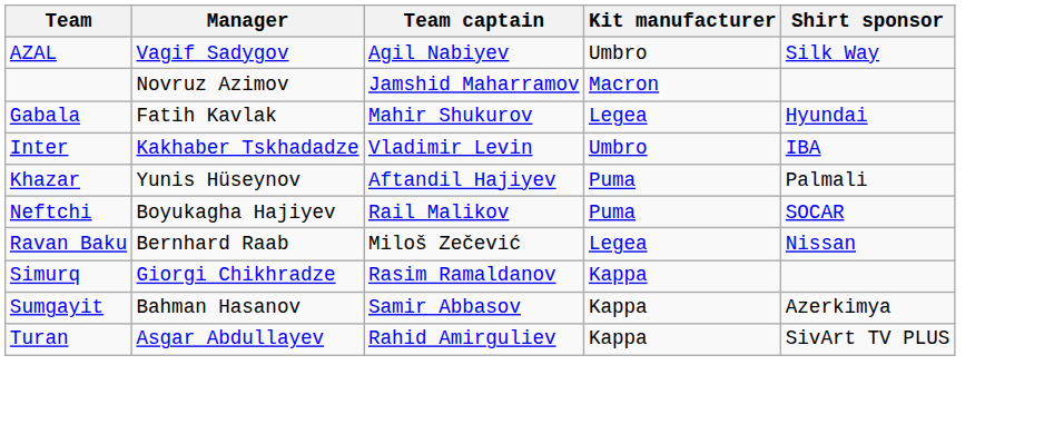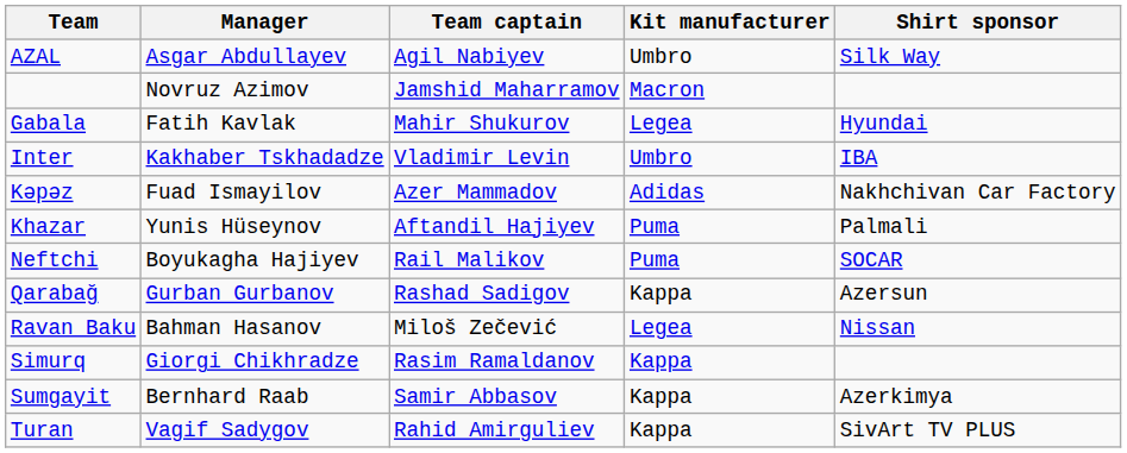 <table class="wikitable sortable">
 <tr>
 <th>Team</th>
 <th>Manager</th>
 <th>Team captain</th>
 <th>Kit manufacturer</th>
 <th>Shirt sponsor</th>
 </tr>
 <tr>
 <td><a href='#'>AZAL</a></td>
-<td> <a href='#'>Vagif Sadygov</a></td>
+<td> <a href='#'>Asgar Abdullayev</a></td>
 <td> <a href='#'>Agil Nabiyev</a></td>
 <td>Umbro</td>
 <td><a href='#'>Silk Way</a></td>
 </tr>
 <tr>
 <td></td>
 <td> Novruz Azimov</td>
 <td> <a href='#'>Jamshid Maharramov</a></td>
 <td><a href='#'>Macron</a></td>
 <td></td>
 </tr>
 <tr>
 <td><a href='#'>Gabala</a></td>
 <td> Fatih Kavlak</td>
 <td> <a href='#'>Mahir Shukurov</a></td>
 <td><a href='#'>Legea</a></td>
 <td><a href='#'>Hyundai</a></td>
 </tr>
 <tr>
 <td><a href='#'>Inter</a></td>
 <td> <a href='#'>Kakhaber Tskhadadze</a></td>
 <td> <a href='#'>Vladimir Levin</a></td>
 <td><a href='#'>Umbro</a></td>
 <td><a href='#'>IBA</a></td>
 </tr>
 <tr>
+<td><a href='#'>Kəpəz</a></td>
+<td> Fuad Ismayilov</td>
+<td> <a href='#'>Azer Mammadov</a></td>
+<td><a href='#'>Adidas</a></td>
+<td>Nakhchivan Car Factory</td>
+</tr>
+<tr>
 <td><a href='#'>Khazar</a></td>
 <td> Yunis Hüseynov</td>
 <td> <a href='#'>Aftandil Hajiyev</a></td>
 <td><a href='#'>Puma</a></td>
 <td>Palmali</td>
 </tr>
 <tr>
 <td><a href='#'>Neftchi</a></td>
 <td> Boyukagha Hajiyev</td>
 <td> <a href='#'>Rail Malikov</a></td>
 <td><a href='#'>Puma</a></td>
 <td><a href='#'>SOCAR</a></td>
 </tr>
 <tr>
+<td><a href='#'>Qarabağ</a></td>
+<td> <a href='#'>Gurban Gurbanov</a></td>
+<td> <a href='#'>Rashad Sadigov</a></td>
+<td>Kappa</td>
+<td>Azersun</td>
+</tr>
+<tr>
 <td><a href='#'>Ravan Baku</a></td>
-<td> Bernhard Raab</td>
+<td> Bahman Hasanov</td>
 <td> Miloš Zečević</td>
 <td><a href='#'>Legea</a></td>
 <td><a href='#'>Nissan</a></td>
 </tr>
 <tr>
 <td><a href='#'>Simurq</a></td>
 <td> <a href='#'>Giorgi Chikhradze</a></td>
 <td> <a href='#'>Rasim Ramaldanov</a></td>
 <td><a href='#'>Kappa</a></td>
 <td></td>
 </tr>
 <tr>
 <td><a href='#'>Sumgayit</a></td>
-<td> Bahman Hasanov</td>
+<td> Bernhard Raab</td>
 <td> <a href='#'>Samir Abbasov</a></td>
 <td>Kappa</td>
 <td>Azerkimya</td>
 </tr>
 <tr>
 <td><a href='#'>Turan</a></td>
-<td> <a href='#'>Asgar Abdullayev</a></td>
+<td> <a href='#'>Vagif Sadygov</a></td>
 <td> <a href='#'>Rahid Amirguliev</a></td>
 <td>Kappa</td>
 <td>SivArt TV PLUS</td>
 </tr>
 </table>
